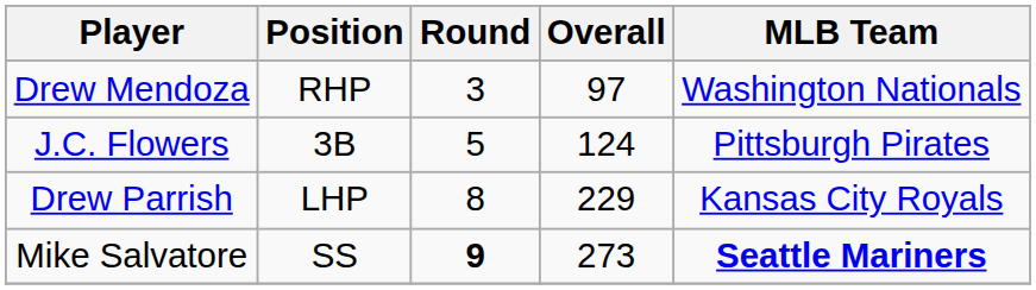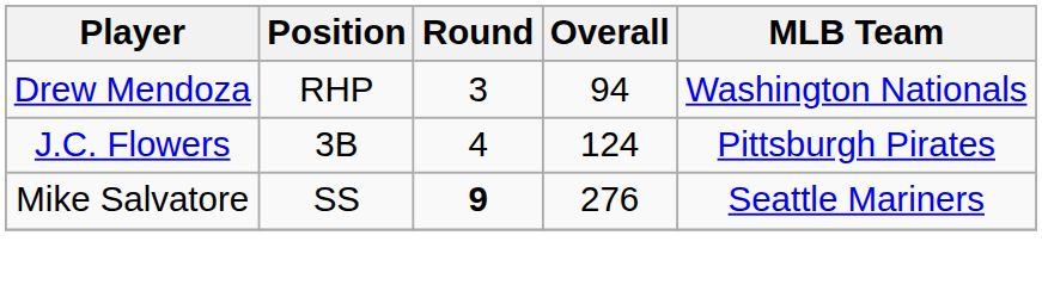 <table class="wikitable" style="text-align:center;">
 <tr>
 <th>Player</th>
 <th>Position</th>
 <th>Round</th>
 <th>Overall</th>
 <th>MLB Team</th>
 </tr>
 <tr>
 <td><a href='#'>Drew Mendoza</a></td>
 <td>RHP</td>
 <td>3</td>
-<td>97</td>
+<td>94</td>
 <td><a href='#'>Washington Nationals</a></td>
 </tr>
 <tr>
 <td><a href='#'>J.C. Flowers</a></td>
 <td>3B</td>
-<td>5</td>
+<td>4</td>
 <td>124</td>
 <td><a href='#'>Pittsburgh Pirates</a></td>
-</tr>
-<tr>
-<td><a href='#'>Drew Parrish</a></td>
-<td>LHP</td>
-<td>8</td>
-<td>229</td>
-<td><a href='#'>Kansas City Royals</a></td>
 </tr>
 <tr>
 <td>Mike Salvatore</td>
 <td>SS</td>
 <td><strong>9</strong></td>
-<td>273</td>
-<td><strong><a href='#'>Seattle Mariners</a></strong></td>
+<td>276</td>
+<td><a href='#'>Seattle Mariners</a></td>
 </tr>
 <tr>
 </tr>
 </table>
